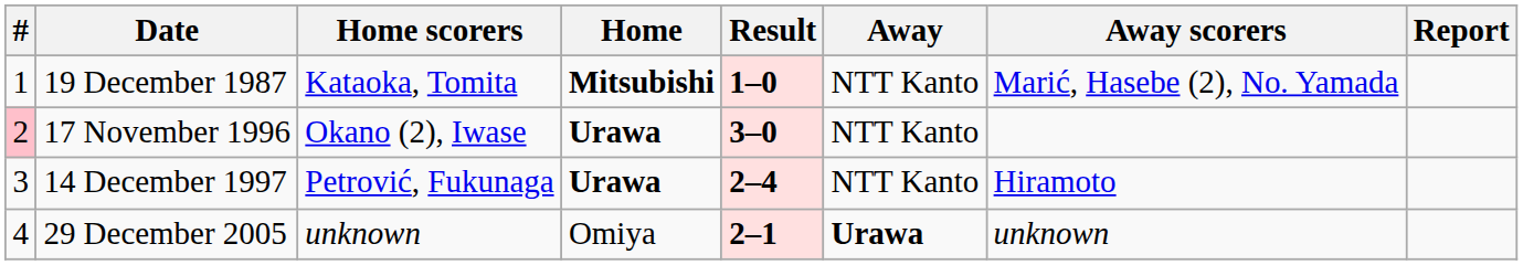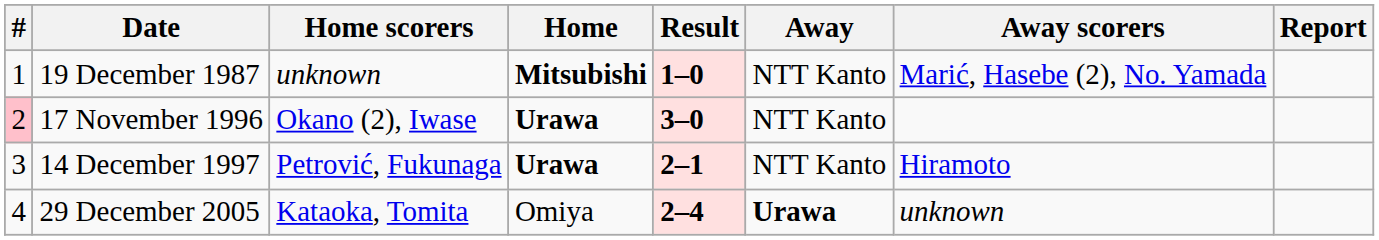 <table class="wikitable">
 <tr>
 <th>#</th>
 <th>Date</th>
 <th>Home scorers</th>
 <th>Home</th>
 <th>Result</th>
 <th>Away</th>
 <th>Away scorers</th>
 <th>Report</th>
 </tr>
 <tr>
 <td>1</td>
 <td>19 December 1987</td>
-<td><a href='#'>Kataoka</a>, <a href='#'>Tomita</a></td>
+<td><em>unknown</em></td>
 <td><strong>Mitsubishi</strong></td>
 <td style="background:#ffe0e0;"><strong>1–0</strong></td>
 <td>NTT Kanto</td>
 <td><a href='#'>Marić</a>, <a href='#'>Hasebe</a> (2), <a href='#'>No. Yamada</a></td>
 <td></td>
 </tr>
 <tr>
 <td style="background: pink;">2</td>
 <td>17 November 1996</td>
 <td><a href='#'>Okano</a> (2), <a href='#'>Iwase</a></td>
 <td><strong>Urawa</strong></td>
 <td style="background:#ffe0e0;"><strong>3–0</strong></td>
 <td>NTT Kanto</td>
 <td></td>
 <td></td>
 </tr>
 <tr>
 <td>3</td>
 <td>14 December 1997</td>
 <td><a href='#'>Petrović</a>, <a href='#'>Fukunaga</a></td>
 <td><strong>Urawa</strong></td>
-<td style="background:#ffe0e0;"><strong>2–4 </strong></td>
+<td style="background:#ffe0e0;"><strong>2–1</strong></td>
 <td>NTT Kanto</td>
 <td><a href='#'>Hiramoto</a></td>
 <td></td>
 </tr>
 <tr>
 <td>4</td>
 <td>29 December 2005</td>
-<td><em>unknown</em></td>
+<td><a href='#'>Kataoka</a>, <a href='#'>Tomita</a></td>
 <td>Omiya</td>
-<td style="background:#ffe0e0;"><strong>2–1</strong></td>
+<td style="background:#ffe0e0;"><strong>2–4 </strong></td>
 <td><strong>Urawa</strong></td>
 <td><em>unknown</em></td>
 <td></td>
 </tr>
 </table>
